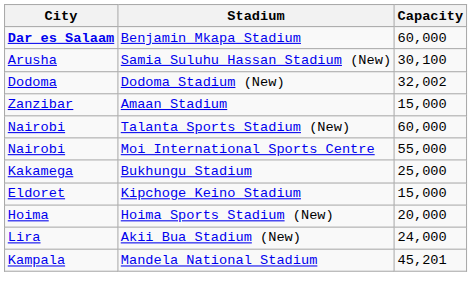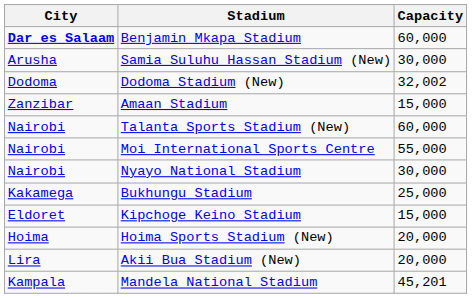 <table class="wikitable sortable">
 <tr>
 <th>City</th>
 <th>Stadium</th>
 <th>Capacity</th>
 </tr>
 <tr>
 <td><strong> <a href='#'>Dar es Salaam</a></strong></td>
 <td><a href='#'>Benjamin Mkapa Stadium</a></td>
 <td>60,000</td>
 </tr>
 <tr>
 <td> <a href='#'>Arusha</a></td>
 <td><a href='#'>Samia Suluhu Hassan Stadium</a> (New)</td>
-<td>30,100</td>
+<td>30,000</td>
 </tr>
 <tr>
 <td> <a href='#'>Dodoma</a></td>
 <td><a href='#'>Dodoma Stadium</a> (New)</td>
 <td>32,002</td>
 </tr>
 <tr>
 <td> <a href='#'>Zanzibar</a></td>
 <td><a href='#'>Amaan Stadium</a></td>
 <td>15,000</td>
 </tr>
 <tr>
 <td> <a href='#'>Nairobi</a></td>
 <td><a href='#'>Talanta Sports Stadium</a> (New)</td>
 <td>60,000</td>
 </tr>
 <tr>
 <td> <a href='#'>Nairobi</a></td>
 <td><a href='#'>Moi International Sports Centre</a></td>
 <td>55,000</td>
 </tr>
 <tr>
+<td> <a href='#'>Nairobi</a></td>
+<td><a href='#'>Nyayo National Stadium</a></td>
+<td>30,000</td>
+</tr>
+<tr>
 <td> <a href='#'>Kakamega</a></td>
 <td><a href='#'>Bukhungu Stadium</a></td>
 <td>25,000</td>
 </tr>
 <tr>
 <td> <a href='#'>Eldoret</a></td>
 <td><a href='#'>Kipchoge Keino Stadium</a></td>
 <td>15,000</td>
 </tr>
 <tr>
 <td> <a href='#'>Hoima</a></td>
 <td><a href='#'>Hoima Sports Stadium</a> (New)</td>
 <td>20,000</td>
 </tr>
 <tr>
 <td> <a href='#'> Lira</a></td>
 <td><a href='#'>Akii Bua Stadium</a> (New)</td>
-<td>24,000</td>
+<td>20,000</td>
 </tr>
 <tr>
 <td> <a href='#'>Kampala</a></td>
 <td><a href='#'>Mandela National Stadium</a></td>
 <td>45,201</td>
 </tr>
 </table>
